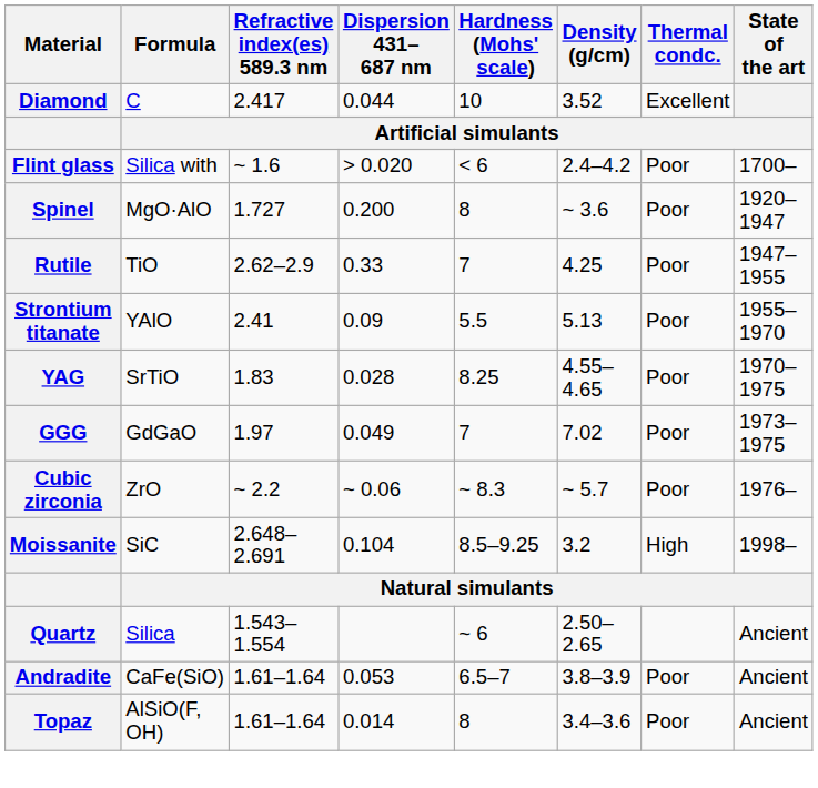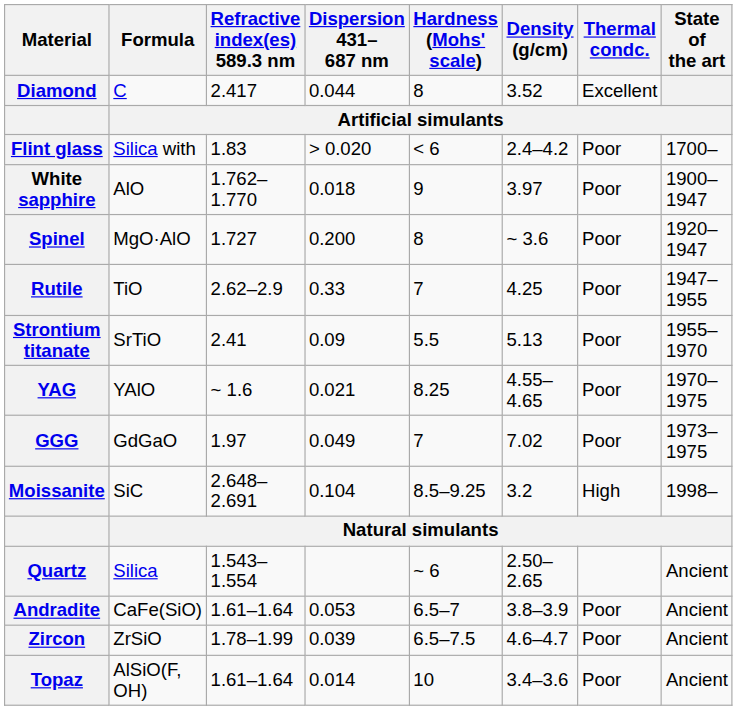 <table class="wikitable">
 <tr>
 <th>Material</th>
 <th>Formula</th>
 <th><a href='#'>Refractive<br>index(es)</a><br>589.3 nm</th>
 <th><a href='#'>Dispersion</a><br>431–687 nm</th>
 <th><a href='#'>Hardness</a><br>(<a href='#'>Mohs'<br>scale</a>)</th>
 <th><a href='#'>Density</a><br>(g/cm)</th>
 <th><a href='#'>Thermal<br>condc.</a></th>
 <th>State of<br>the art</th>
 </tr>
 <tr>
 <th><a href='#'>Diamond</a></th>
 <td><a href='#'>C</a></td>
 <td>2.417</td>
 <td>0.044</td>
-<td>10</td>
+<td>8</td>
 <td>3.52</td>
 <td>Excellent</td>
 <th></th>
 </tr>
 <tr>
 <th></th>
 <th colspan=7 align="left">Artificial simulants</th>
 </tr>
 <tr>
 <th><a href='#'>Flint glass</a></th>
 <td><a href='#'>Silica</a> with </td>
-<td>~ 1.6</td>
+<td>1.83</td>
 <td>> 0.020</td>
 <td>< 6</td>
 <td>2.4–4.2</td>
 <td>Poor</td>
 <td>1700–</td>
+</tr>
+<tr>
+<th>White <a href='#'>sapphire</a></th>
+<td>AlO</td>
+<td>1.762–1.770</td>
+<td>0.018</td>
+<td>9</td>
+<td>3.97</td>
+<td>Poor</td>
+<td>1900–1947</td>
 </tr>
 <tr>
 <th><a href='#'>Spinel</a></th>
 <td>MgO·AlO</td>
 <td>1.727</td>
 <td>0.200</td>
 <td>8</td>
 <td>~ 3.6</td>
 <td>Poor</td>
 <td>1920–1947</td>
 </tr>
 <tr>
 <th><a href='#'>Rutile</a></th>
 <td>TiO</td>
 <td>2.62–2.9</td>
 <td>0.33</td>
 <td>7</td>
 <td>4.25</td>
 <td>Poor</td>
 <td>1947–1955</td>
 </tr>
 <tr>
 <th><a href='#'>Strontium titanate</a></th>
-<td>YAlO</td>
+<td>SrTiO</td>
 <td>2.41</td>
 <td>0.09</td>
 <td>5.5</td>
 <td>5.13</td>
 <td>Poor</td>
 <td>1955–1970</td>
 </tr>
 <tr>
 <th><a href='#'>YAG</a></th>
-<td>SrTiO</td>
-<td>1.83</td>
-<td>0.028</td>
+<td>YAlO</td>
+<td>~ 1.6</td>
+<td>0.021</td>
 <td>8.25</td>
 <td>4.55–4.65</td>
 <td>Poor</td>
 <td>1970–1975</td>
 </tr>
 <tr>
 <th><a href='#'>GGG</a></th>
 <td>GdGaO</td>
 <td>1.97</td>
 <td>0.049</td>
 <td>7</td>
 <td>7.02</td>
 <td>Poor</td>
 <td>1973–1975</td>
-</tr>
-<tr>
-<th><a href='#'>Cubic zirconia</a></th>
-<td>ZrO </td>
-<td>~ 2.2</td>
-<td>~ 0.06</td>
-<td>~ 8.3</td>
-<td>~ 5.7</td>
-<td>Poor</td>
-<td>1976–</td>
 </tr>
 <tr>
 <th><a href='#'>Moissanite</a></th>
 <td>SiC</td>
 <td>2.648–2.691</td>
 <td>0.104</td>
 <td>8.5–9.25</td>
 <td>3.2</td>
 <td>High</td>
 <td>1998–</td>
 </tr>
 <tr>
 <th></th>
 <th colspan=7 align="left">Natural simulants</th>
 </tr>
 <tr>
 <th><a href='#'>Quartz</a></th>
 <td><a href='#'>Silica</a></td>
 <td>1.543–1.554</td>
 <td></td>
 <td>~ 6</td>
 <td>2.50–2.65</td>
 <td></td>
 <td>Ancient</td>
 </tr>
 <tr>
 <th><a href='#'>Andradite</a></th>
 <td>CaFe(SiO)</td>
 <td>1.61–1.64</td>
 <td>0.053</td>
 <td>6.5–7</td>
 <td>3.8–3.9</td>
 <td>Poor</td>
 <td>Ancient</td>
 </tr>
 <tr>
+<th><a href='#'>Zircon</a></th>
+<td>ZrSiO</td>
+<td>1.78–1.99</td>
+<td>0.039</td>
+<td>6.5–7.5</td>
+<td>4.6–4.7</td>
+<td>Poor</td>
+<td>Ancient</td>
+</tr>
+<tr>
 <th><a href='#'>Topaz</a></th>
 <td>AlSiO(F, OH)</td>
 <td>1.61–1.64</td>
 <td>0.014</td>
-<td>8</td>
+<td>10</td>
 <td>3.4–3.6</td>
 <td>Poor</td>
 <td>Ancient</td>
 </tr>
 </table>
